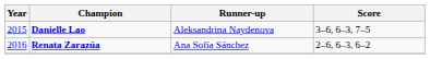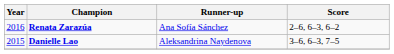 <table class="wikitable" style="font-size:90%">
 <tr>
 <th>Year</th>
 <th width="200">Champion</th>
 <th width="200">Runner-up</th>
 <th width="155">Score</th>
 </tr>
 <tr>
+<td><a href='#'>2016</a></td>
+<td> <strong><a href='#'>Renata Zarazúa</a></strong></td>
+<td> <a href='#'>Ana Sofía Sánchez</a></td>
+<td>2–6, 6–3, 6–2</td>
+</tr>
+<tr>
 <td><a href='#'>2015</a></td>
 <td> <strong><a href='#'>Danielle Lao</a></strong></td>
 <td> <a href='#'>Aleksandrina Naydenova</a></td>
 <td>3–6, 6–3, 7–5</td>
 </tr>
 <tr>
-<td><a href='#'>2016</a></td>
-<td> <strong><a href='#'>Renata Zarazúa</a></strong></td>
-<td> <a href='#'>Ana Sofía Sánchez</a></td>
-<td>2–6, 6–3, 6–2</td>
-</tr>
-<tr>
 </tr>
 </table>
